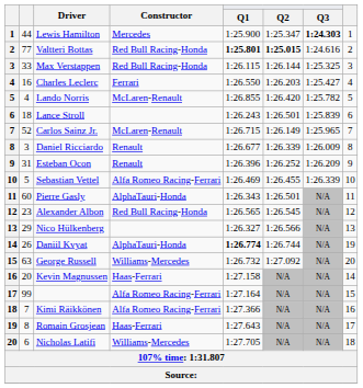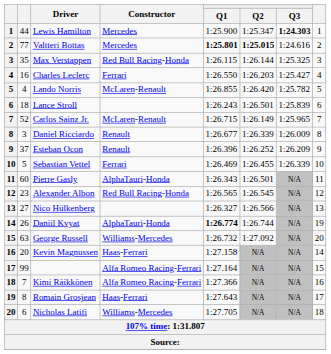 <table class="wikitable sortable" style="font-size: 85%;">
 <tr>
 <th rowspan="2"></th>
 <th rowspan="2"></th>
 <th rowspan="2">Driver</th>
 <th rowspan="2">Constructor</th>
 <th colspan="3" style="background:#eaecf0; text-align:center;"></th>
 <th rowspan="2"></th>
 </tr>
 <tr>
 <th scope="col">Q1</th>
 <th scope="col">Q2</th>
 <th scope="col">Q3</th>
 </tr>
 <tr>
 <th scope="row">1</th>
 <td align="center">44</td>
 <td data-sort-value="ham"> <a href='#'>Lewis Hamilton</a></td>
 <td><a href='#'>Mercedes</a></td>
 <td>1:25.900</td>
 <td>1:25.347</td>
 <td><strong>1:24.303</strong></td>
 <td align="center">1</td>
 </tr>
 <tr>
 <th scope="row">2</th>
 <td align="center">77</td>
 <td data-sort-value="bot"> <a href='#'>Valtteri Bottas</a></td>
-<td><a href='#'>Red Bull Racing</a>-<a href='#'>Honda</a></td>
+<td><a href='#'>Mercedes</a></td>
 <td><strong>1:25.801</strong></td>
 <td><strong>1:25.015</strong></td>
 <td>1:24.616</td>
 <td align="center">2</td>
 </tr>
 <tr>
 <th scope="row">3</th>
-<td align="center">33</td>
+<td align="center">35</td>
 <td data-sort-value="ver"> <a href='#'>Max Verstappen</a></td>
 <td><a href='#'>Red Bull Racing</a>-<a href='#'>Honda</a></td>
 <td>1:26.115</td>
 <td>1:26.144</td>
 <td>1:25.325</td>
 <td align="center">3</td>
 </tr>
 <tr>
 <th scope="row">4</th>
 <td align="center">16</td>
 <td data-sort-value="lec"> <a href='#'>Charles Leclerc</a></td>
 <td><a href='#'>Ferrari</a></td>
 <td>1:26.550</td>
 <td>1:26.203</td>
 <td>1:25.427</td>
 <td align="center">4</td>
 </tr>
 <tr>
 <th scope="row">5</th>
 <td align="center">4</td>
 <td data-sort-value="nor"> <a href='#'>Lando Norris</a></td>
 <td><a href='#'>McLaren</a>-<a href='#'>Renault</a></td>
 <td>1:26.855</td>
 <td>1:26.420</td>
 <td>1:25.782</td>
 <td align="center">5</td>
 </tr>
 <tr>
 <th scope="row">6</th>
 <td align="center">18</td>
 <td data-sort-value="str"> <a href='#'>Lance Stroll</a></td>
 <td></td>
 <td>1:26.243</td>
 <td>1:26.501</td>
 <td>1:25.839</td>
 <td align="center">6</td>
 </tr>
 <tr>
 <th scope="row">7</th>
 <td align="center">52</td>
 <td data-sort-value="sai"> <a href='#'>Carlos Sainz Jr.</a></td>
 <td><a href='#'>McLaren</a>-<a href='#'>Renault</a></td>
 <td>1:26.715</td>
 <td>1:26.149</td>
 <td>1:25.965</td>
 <td align="center">7</td>
 </tr>
 <tr>
 <th scope="row">8</th>
 <td align="center">3</td>
 <td data-sort-value="ric"> <a href='#'>Daniel Ricciardo</a></td>
 <td><a href='#'>Renault</a></td>
 <td>1:26.677</td>
 <td>1:26.339</td>
 <td>1:26.009</td>
 <td align="center">8</td>
 </tr>
 <tr>
 <th scope="row">9</th>
-<td align="center">31</td>
+<td align="center">37</td>
 <td data-sort-value="oco"> <a href='#'>Esteban Ocon</a></td>
 <td><a href='#'>Renault</a></td>
 <td>1:26.396</td>
 <td>1:26.252</td>
 <td>1:26.209</td>
 <td align="center">9</td>
 </tr>
 <tr>
 <th scope="row">10</th>
 <td align="center">5</td>
 <td data-sort-value="vet"> <a href='#'>Sebastian Vettel</a></td>
-<td><a href='#'>Alfa Romeo Racing</a>-<a href='#'>Ferrari</a></td>
+<td><a href='#'>Ferrari</a></td>
 <td>1:26.469</td>
 <td>1:26.455</td>
 <td>1:26.339</td>
 <td align="center">10</td>
 </tr>
 <tr>
 <th scope="row">11</th>
 <td align="center">60</td>
 <td data-sort-value="gas"> <a href='#'>Pierre Gasly</a></td>
 <td><a href='#'>AlphaTauri</a>-<a href='#'>Honda</a></td>
 <td>1:26.343</td>
 <td>1:26.501</td>
 <td style="background: silver" align="center" data-sort-value="11"><small>N/A</small></td>
 <td align="center">11</td>
 </tr>
 <tr>
 <th scope="row">12</th>
 <td align="center">23</td>
 <td data-sort-value="alb"> <a href='#'>Alexander Albon</a></td>
 <td><a href='#'>Red Bull Racing</a>-<a href='#'>Honda</a></td>
 <td>1:26.565</td>
 <td>1:26.545</td>
 <td style="background: silver" align="center" data-sort-value="12"><small>N/A</small></td>
 <td align="center">12</td>
 </tr>
 <tr>
 <th scope="row">13</th>
-<td align="center">29</td>
+<td align="center">27</td>
 <td data-sort-value="hul"> <a href='#'>Nico Hülkenberg</a></td>
 <td></td>
 <td>1:26.327</td>
 <td>1:26.566</td>
 <td style="background: silver" align="center" data-sort-value="13"><small>N/A</small></td>
 <td align="center">13</td>
 </tr>
 <tr>
 <th scope="row">14</th>
 <td align="center">26</td>
 <td data-sort-value="kvy"> <a href='#'>Daniil Kvyat</a></td>
 <td><a href='#'>AlphaTauri</a>-<a href='#'>Honda</a></td>
 <td><strong>1:26.774</strong></td>
 <td>1:26.744</td>
 <td style="background: silver" align="center" data-sort-value="14"><small>N/A</small></td>
 <td align="center">19</td>
 </tr>
 <tr>
 <th scope="row">15</th>
 <td align="center">63</td>
 <td data-sort-value="rus"> <a href='#'>George Russell</a></td>
 <td><a href='#'>Williams</a>-<a href='#'>Mercedes</a></td>
 <td>1:26.732</td>
 <td>1:27.092</td>
 <td style="background: silver" align="center" data-sort-value="15"><small>N/A</small></td>
 <td align="center">20</td>
 </tr>
 <tr>
 <th scope="row">16</th>
 <td align="center">20</td>
 <td data-sort-value="mag"> <a href='#'>Kevin Magnussen</a></td>
 <td><a href='#'>Haas</a>-<a href='#'>Ferrari</a></td>
 <td>1:27.158</td>
 <td style="background: silver" align="center" data-sort-value="16"><small>N/A</small></td>
 <td style="background: silver" align="center" data-sort-value="16"><small>N/A</small></td>
 <td align="center">14</td>
 </tr>
 <tr>
 <th scope="row">17</th>
 <td align="center">99</td>
 <td data-sort-value="gio"></td>
 <td><a href='#'>Alfa Romeo Racing</a>-<a href='#'>Ferrari</a></td>
 <td>1:27.164</td>
 <td style="background: silver" align="center" data-sort-value="17"><small>N/A</small></td>
 <td style="background: silver" align="center" data-sort-value="17"><small>N/A</small></td>
 <td align="center">15</td>
 </tr>
 <tr>
 <th scope="row">18</th>
 <td align="center">7</td>
 <td data-sort-value="rai"> <a href='#'>Kimi Räikkönen</a></td>
 <td><a href='#'>Alfa Romeo Racing</a>-<a href='#'>Ferrari</a></td>
 <td>1:27.366</td>
 <td style="background: silver" align="center" data-sort-value="18"><small>N/A</small></td>
 <td style="background: silver" align="center" data-sort-value="18"><small>N/A</small></td>
 <td align="center">16</td>
 </tr>
 <tr>
 <th scope="row">19</th>
 <td align="center">8</td>
 <td data-sort-value="gro"> <a href='#'>Romain Grosjean</a></td>
 <td><a href='#'>Haas</a>-<a href='#'>Ferrari</a></td>
 <td>1:27.643</td>
 <td style="background: silver" align="center" data-sort-value="19"><small>N/A</small></td>
 <td style="background: silver" align="center" data-sort-value="19"><small>N/A</small></td>
 <td align="center">17</td>
 </tr>
 <tr>
 <th scope="row">20</th>
 <td align="center">6</td>
 <td data-sort-value="lat"> <a href='#'>Nicholas Latifi</a></td>
 <td><a href='#'>Williams</a>-<a href='#'>Mercedes</a></td>
 <td>1:27.705</td>
 <td style="background: silver" align="center" data-sort-value="20"><small>N/A</small></td>
 <td style="background: silver" align="center" data-sort-value="20"><small>N/A</small></td>
 <td align="center">18</td>
 </tr>
 <tr>
 <th colspan="8"><a href='#'>107% time</a>: 1:31.807</th>
 </tr>
 <tr>
 <th colspan="8">Source:</th>
 </tr>
 <tr>
 </tr>
 </table>
